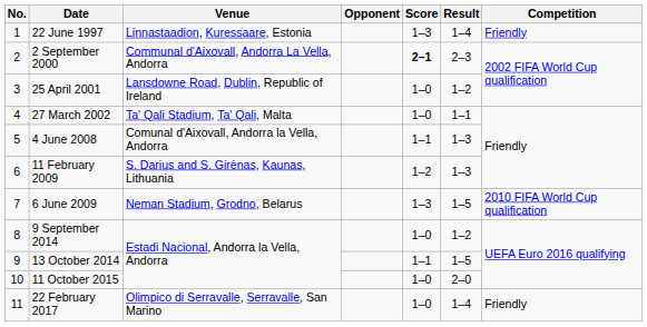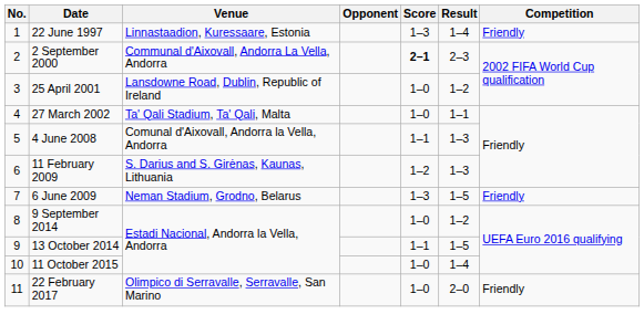 <table class="wikitable sortable">
 <tr>
 <th scope="col">No.</th>
 <th scope="col">Date</th>
 <th scope="col">Venue</th>
 <th scope="col">Opponent</th>
 <th scope="col">Score</th>
 <th scope="col">Result</th>
 <th scope="col">Competition</th>
 </tr>
 <tr>
 <td align="center">1</td>
 <td>22 June 1997</td>
 <td><a href='#'>Linnastaadion</a>, <a href='#'>Kuressaare</a>, Estonia</td>
 <td></td>
 <td align="center">1–3</td>
 <td align="center">1–4</td>
 <td><a href='#'>Friendly</a></td>
 </tr>
 <tr>
 <td align="center">2</td>
 <td>2 September 2000</td>
 <td><a href='#'>Communal d'Aixovall</a>, <a href='#'>Andorra La Vella</a>, Andorra</td>
 <td></td>
 <td align="center"><strong>2–1</strong></td>
 <td align="center">2–3</td>
 <td rowspan="2"><a href='#'>2002 FIFA World Cup qualification</a></td>
 </tr>
 <tr>
 <td align="center">3</td>
 <td>25 April 2001</td>
 <td><a href='#'>Lansdowne Road</a>, <a href='#'>Dublin</a>, Republic of Ireland</td>
 <td></td>
 <td align="center">1–0</td>
 <td align="center">1–2</td>
 </tr>
 <tr>
 <td align="center">4</td>
 <td>27 March 2002</td>
 <td><a href='#'>Ta' Qali Stadium</a>, <a href='#'>Ta' Qali</a>, Malta</td>
 <td></td>
 <td align="center">1–0</td>
 <td align="center">1–1</td>
 <td rowspan=3>Friendly</td>
 </tr>
 <tr>
 <td align="center">5</td>
 <td>4 June 2008</td>
 <td>Comunal d'Aixovall, Andorra la Vella, Andorra</td>
 <td></td>
 <td align="center">1–1</td>
 <td align="center">1–3</td>
 </tr>
 <tr>
 <td align="center">6</td>
 <td>11 February 2009</td>
 <td><a href='#'>S. Darius and S. Girėnas</a>, <a href='#'>Kaunas</a>, Lithuania</td>
 <td></td>
 <td align="center">1–2</td>
 <td align="center">1–3</td>
 </tr>
 <tr>
 <td align="center">7</td>
 <td>6 June 2009</td>
 <td><a href='#'>Neman Stadium</a>, <a href='#'>Grodno</a>, Belarus</td>
 <td></td>
 <td align="center">1–3</td>
 <td align="center">1–5</td>
-<td><a href='#'>2010 FIFA World Cup qualification</a></td>
+<td><a href='#'>Friendly</a></td>
 </tr>
 <tr>
 <td align="center">8</td>
 <td>9 September 2014</td>
 <td rowspan=3><a href='#'>Estadi Nacional</a>, Andorra la Vella, Andorra</td>
 <td></td>
 <td align="center">1–0</td>
 <td align="center">1–2</td>
 <td rowspan=3><a href='#'>UEFA Euro 2016 qualifying</a></td>
 </tr>
 <tr>
 <td align="center">9</td>
 <td>13 October 2014</td>
 <td></td>
 <td align="center">1–1</td>
 <td align="center">1–5</td>
 </tr>
 <tr>
 <td align="center">10</td>
 <td>11 October 2015</td>
 <td></td>
 <td align="center">1–0</td>
-<td align="center">2–0</td>
+<td align="center">1–4</td>
 </tr>
 <tr>
 <td align="center">11</td>
 <td>22 February 2017</td>
 <td><a href='#'>Olimpico di Serravalle</a>, <a href='#'>Serravalle</a>, San Marino</td>
 <td></td>
 <td align="center">1–0</td>
-<td align="center">1–4</td>
+<td align="center">2–0</td>
 <td>Friendly</td>
 </tr>
 </table>
